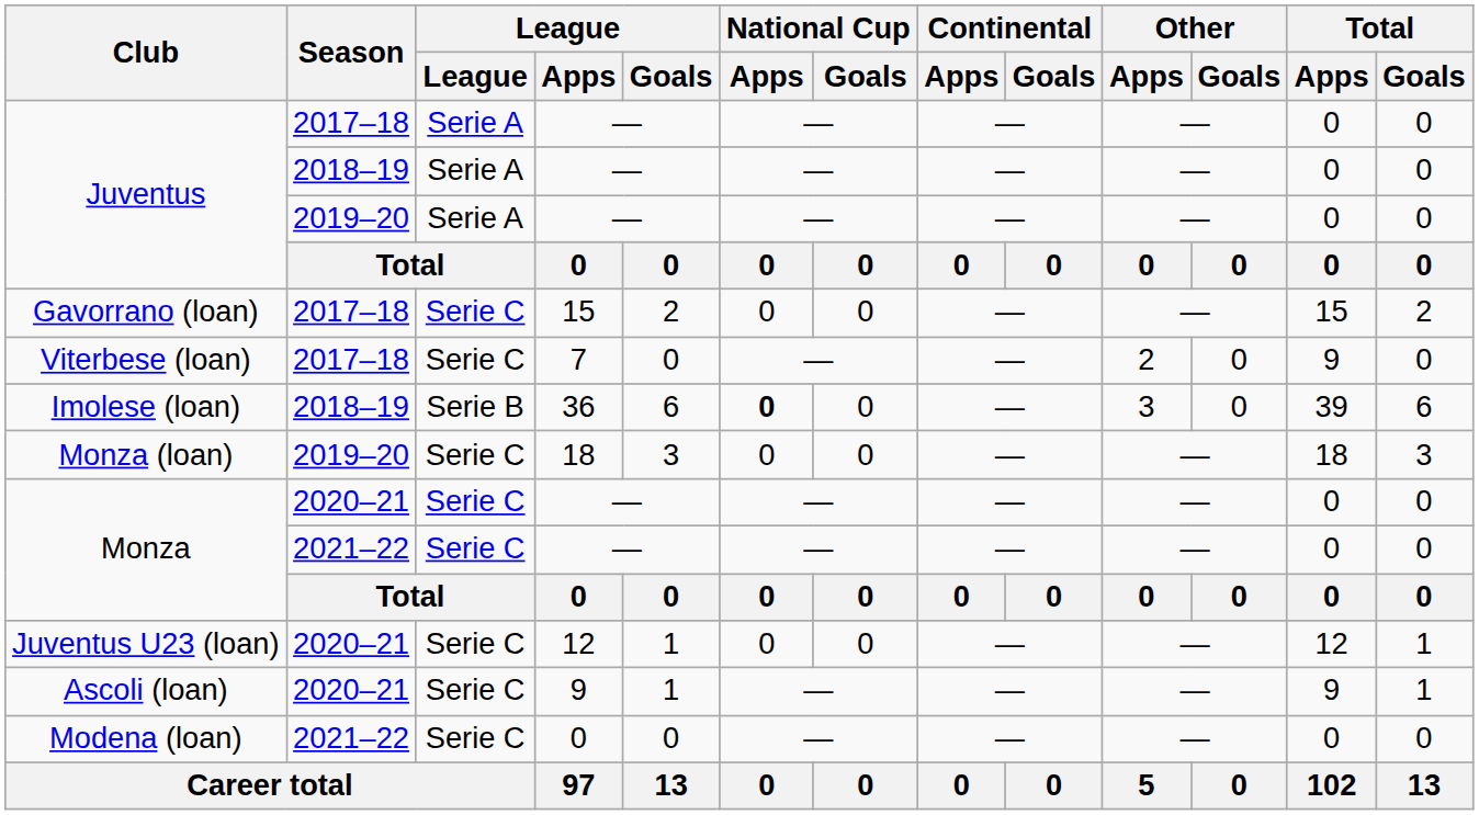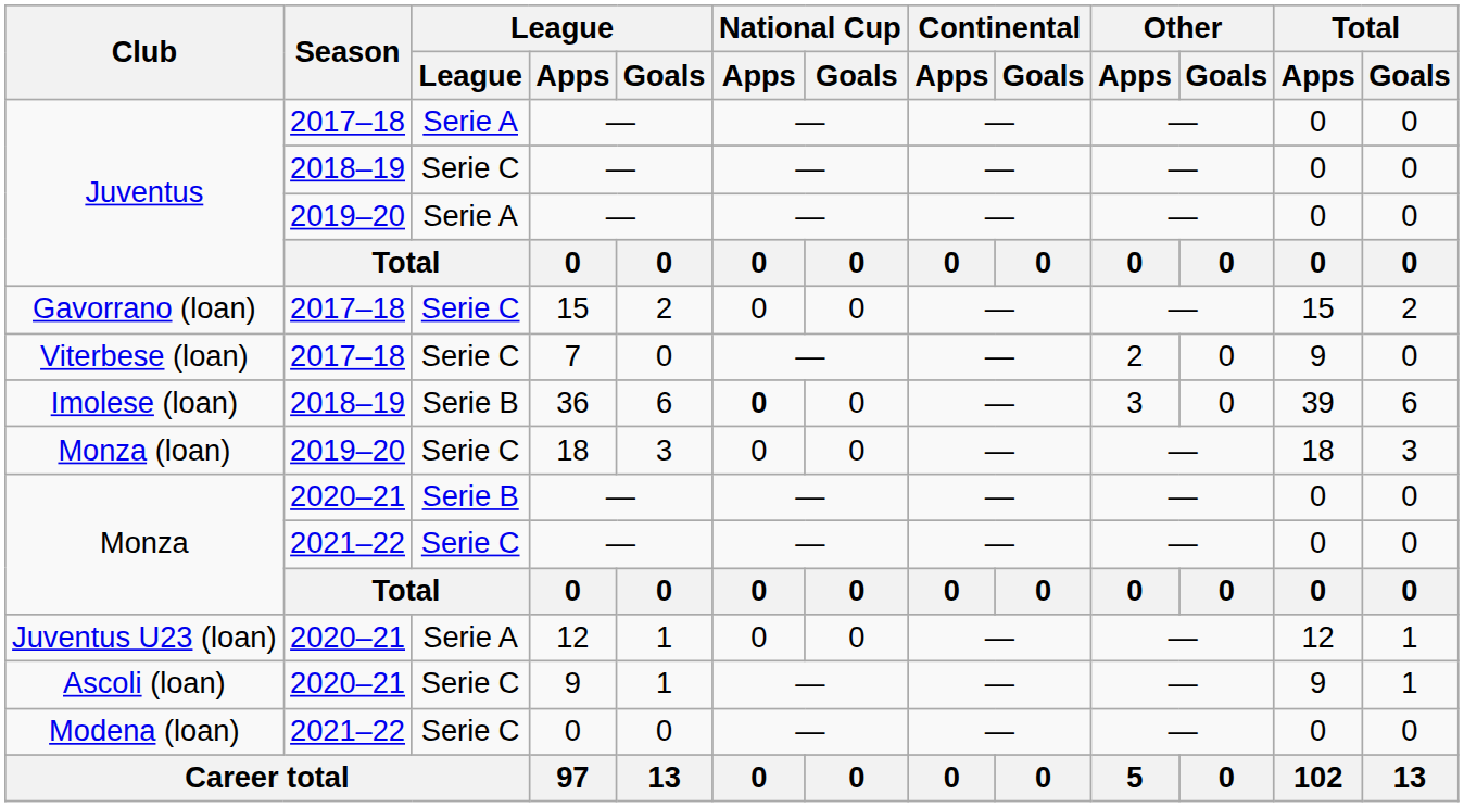 <table class="wikitable" style="text-align: center;">
 <tr>
 <th rowspan="2">Club</th>
 <th rowspan="2">Season</th>
 <th colspan="3">League</th>
 <th colspan="2">National Cup</th>
 <th colspan="2">Continental</th>
 <th colspan="2">Other</th>
 <th colspan="2">Total</th>
 </tr>
 <tr>
 <th>League</th>
 <th>Apps</th>
 <th>Goals</th>
 <th>Apps</th>
 <th>Goals</th>
 <th>Apps</th>
 <th>Goals</th>
 <th>Apps</th>
 <th>Goals</th>
 <th>Apps</th>
 <th>Goals</th>
 </tr>
 <tr>
 <td rowspan="4"><a href='#'>Juventus</a></td>
 <td><a href='#'>2017–18</a></td>
 <td><a href='#'>Serie A</a></td>
 <td colspan="2">—</td>
 <td colspan="2">—</td>
 <td colspan="2">—</td>
 <td colspan="2">—</td>
 <td>0</td>
 <td>0</td>
 </tr>
 <tr>
 <td><a href='#'>2018–19</a></td>
-<td>Serie A</td>
+<td>Serie C</td>
 <td colspan="2">—</td>
 <td colspan="2">—</td>
 <td colspan="2">—</td>
 <td colspan="2">—</td>
 <td>0</td>
 <td>0</td>
 </tr>
 <tr>
 <td><a href='#'>2019–20</a></td>
 <td>Serie A</td>
 <td colspan="2">—</td>
 <td colspan="2">—</td>
 <td colspan="2">—</td>
 <td colspan="2">—</td>
 <td>0</td>
 <td>0</td>
 </tr>
 <tr>
 <th colspan="2">Total</th>
 <th>0</th>
 <th>0</th>
 <th>0</th>
 <th>0</th>
 <th>0</th>
 <th>0</th>
 <th>0</th>
 <th>0</th>
 <th>0</th>
 <th>0</th>
 </tr>
 <tr>
 <td><a href='#'>Gavorrano</a> (loan)</td>
 <td><a href='#'>2017–18</a></td>
 <td><a href='#'>Serie C</a></td>
 <td>15</td>
 <td>2</td>
 <td>0</td>
 <td>0</td>
 <td colspan="2">—</td>
 <td colspan="2">—</td>
 <td>15</td>
 <td>2</td>
 </tr>
 <tr>
 <td><a href='#'>Viterbese</a> (loan)</td>
 <td><a href='#'>2017–18</a></td>
 <td>Serie C</td>
 <td>7</td>
 <td>0</td>
 <td colspan="2">—</td>
 <td colspan="2">—</td>
 <td>2</td>
 <td>0</td>
 <td>9</td>
 <td>0</td>
 </tr>
 <tr>
 <td><a href='#'>Imolese</a> (loan)</td>
 <td><a href='#'>2018–19</a></td>
 <td>Serie B</td>
 <td>36</td>
 <td>6</td>
 <td><strong>0</strong></td>
 <td>0</td>
 <td colspan="2">—</td>
 <td>3</td>
 <td>0</td>
 <td>39</td>
 <td>6</td>
 </tr>
 <tr>
 <td><a href='#'>Monza</a> (loan)</td>
 <td><a href='#'>2019–20</a></td>
 <td>Serie C</td>
 <td>18</td>
 <td>3</td>
 <td>0</td>
 <td>0</td>
 <td colspan="2">—</td>
 <td colspan="2">—</td>
 <td>18</td>
 <td>3</td>
 </tr>
 <tr>
 <td rowspan="3">Monza</td>
 <td><a href='#'>2020–21</a></td>
-<td><a href='#'>Serie C</a></td>
+<td><a href='#'>Serie B</a></td>
 <td colspan="2">—</td>
 <td colspan="2">—</td>
 <td colspan="2">—</td>
 <td colspan="2">—</td>
 <td>0</td>
 <td>0</td>
 </tr>
 <tr>
 <td><a href='#'>2021–22</a></td>
 <td><a href='#'>Serie C</a></td>
 <td colspan="2">—</td>
 <td colspan="2">—</td>
 <td colspan="2">—</td>
 <td colspan="2">—</td>
 <td>0</td>
 <td>0</td>
 </tr>
 <tr>
 <th colspan="2">Total</th>
 <th>0</th>
 <th>0</th>
 <th>0</th>
 <th>0</th>
 <th>0</th>
 <th>0</th>
 <th>0</th>
 <th>0</th>
 <th>0</th>
 <th>0</th>
 </tr>
 <tr>
 <td><a href='#'>Juventus U23</a> (loan)</td>
 <td><a href='#'>2020–21</a></td>
-<td>Serie C</td>
+<td>Serie A</td>
 <td>12</td>
 <td>1</td>
 <td>0</td>
 <td>0</td>
 <td colspan="2">—</td>
 <td colspan="2">—</td>
 <td>12</td>
 <td>1</td>
 </tr>
 <tr>
 <td><a href='#'>Ascoli</a> (loan)</td>
 <td><a href='#'>2020–21</a></td>
 <td>Serie C</td>
 <td>9</td>
 <td>1</td>
 <td colspan="2">—</td>
 <td colspan="2">—</td>
 <td colspan="2">—</td>
 <td>9</td>
 <td>1</td>
 </tr>
 <tr>
 <td><a href='#'>Modena</a> (loan)</td>
 <td><a href='#'>2021–22</a></td>
 <td>Serie C</td>
 <td>0</td>
 <td>0</td>
 <td colspan="2">—</td>
 <td colspan="2">—</td>
 <td colspan="2">—</td>
 <td>0</td>
 <td>0</td>
 </tr>
 <tr>
 <th colspan="3">Career total</th>
 <th>97</th>
 <th>13</th>
 <th>0</th>
 <th>0</th>
 <th>0</th>
 <th>0</th>
 <th>5</th>
 <th>0</th>
 <th>102</th>
 <th>13</th>
 </tr>
 </table>
